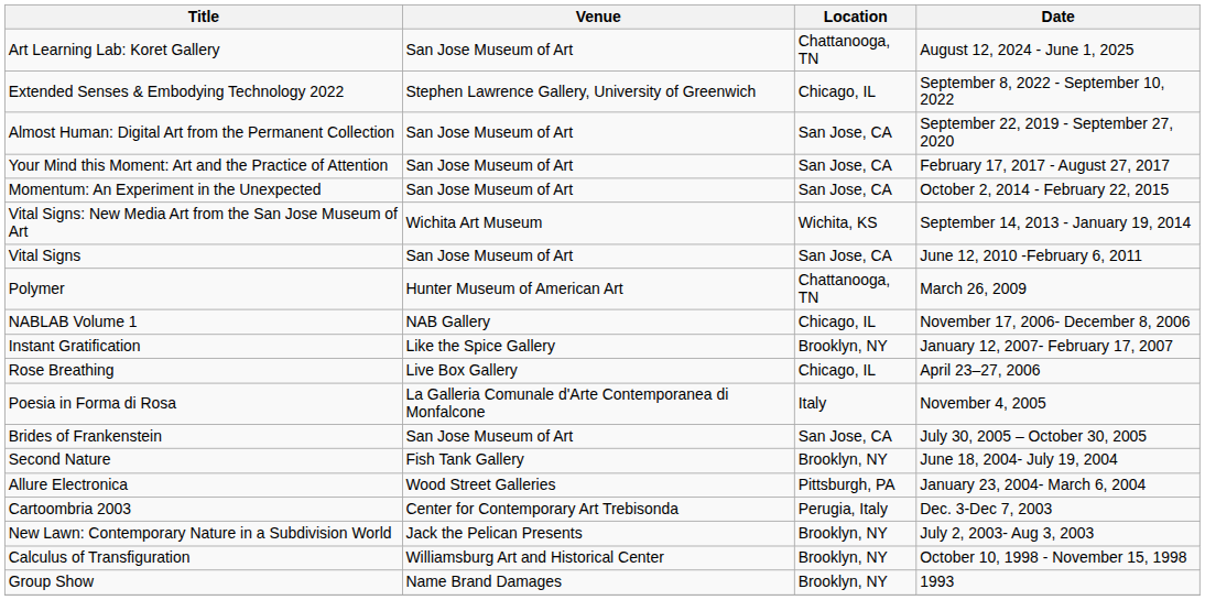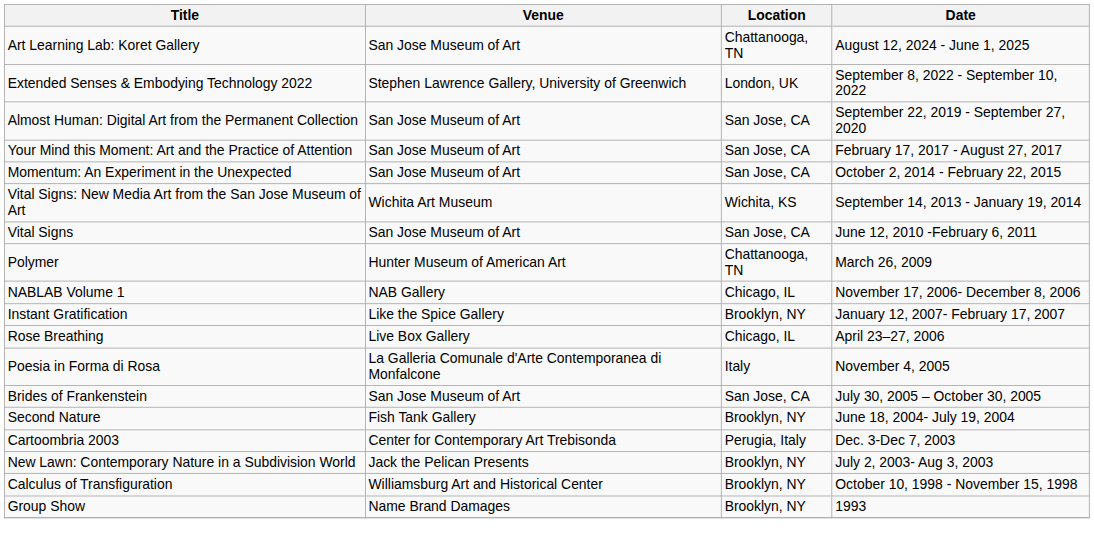 <table class="wikitable">
 <tr>
 <th>Title</th>
 <th>Venue</th>
 <th>Location</th>
 <th>Date</th>
 </tr>
 <tr>
 <td>Art Learning Lab: Koret Gallery</td>
 <td>San Jose Museum of Art</td>
 <td>Chattanooga, TN</td>
 <td>August 12, 2024 - June 1, 2025</td>
 </tr>
 <tr>
 <td>Extended Senses & Embodying Technology 2022</td>
 <td>Stephen Lawrence Gallery, University of Greenwich</td>
-<td>Chicago, IL</td>
+<td>London, UK</td>
 <td>September 8, 2022 - September 10, 2022</td>
 </tr>
 <tr>
 <td>Almost Human: Digital Art from the Permanent Collection</td>
 <td>San Jose Museum of Art</td>
 <td>San Jose, CA</td>
 <td>September 22, 2019 - September 27, 2020</td>
 </tr>
 <tr>
 <td>Your Mind this Moment: Art and the Practice of Attention</td>
 <td>San Jose Museum of Art</td>
 <td>San Jose, CA</td>
 <td>February 17, 2017 - August 27, 2017</td>
 </tr>
 <tr>
 <td>Momentum: An Experiment in the Unexpected</td>
 <td>San Jose Museum of Art</td>
 <td>San Jose, CA</td>
 <td>October 2, 2014 - February 22, 2015</td>
 </tr>
 <tr>
 <td>Vital Signs: New Media Art from the San Jose Museum of Art</td>
 <td>Wichita Art Museum</td>
 <td>Wichita, KS</td>
 <td>September 14, 2013 - January 19, 2014</td>
 </tr>
 <tr>
 <td>Vital Signs</td>
 <td>San Jose Museum of Art</td>
 <td>San Jose, CA</td>
 <td>June 12, 2010 -February 6, 2011</td>
 </tr>
 <tr>
 <td>Polymer</td>
 <td>Hunter Museum of American Art</td>
 <td>Chattanooga, TN</td>
 <td>March 26, 2009</td>
 </tr>
 <tr>
 <td>NABLAB Volume 1</td>
 <td>NAB Gallery</td>
 <td>Chicago, IL</td>
 <td>November 17, 2006- December 8, 2006</td>
 </tr>
 <tr>
 <td>Instant Gratification</td>
 <td>Like the Spice Gallery</td>
 <td>Brooklyn, NY</td>
 <td>January 12, 2007- February 17, 2007</td>
 </tr>
 <tr>
 <td>Rose Breathing</td>
 <td>Live Box Gallery</td>
 <td>Chicago, IL</td>
 <td>April 23–27, 2006</td>
 </tr>
 <tr>
 <td>Poesia in Forma di Rosa</td>
 <td>La Galleria Comunale d'Arte Contemporanea di Monfalcone</td>
 <td>Italy</td>
 <td>November 4, 2005</td>
 </tr>
 <tr>
 <td>Brides of Frankenstein</td>
 <td>San Jose Museum of Art</td>
 <td>San Jose, CA</td>
 <td>July 30, 2005 – October 30, 2005</td>
 </tr>
 <tr>
 <td>Second Nature</td>
 <td>Fish Tank Gallery</td>
 <td>Brooklyn, NY</td>
 <td>June 18, 2004- July 19, 2004</td>
 </tr>
 <tr>
-<td>Allure Electronica</td>
-<td>Wood Street Galleries</td>
-<td>Pittsburgh, PA</td>
-<td>January 23, 2004- March 6, 2004</td>
-</tr>
-<tr>
 <td>Cartoombria 2003</td>
 <td>Center for Contemporary Art Trebisonda</td>
 <td>Perugia, Italy</td>
 <td>Dec. 3-Dec 7, 2003</td>
 </tr>
 <tr>
 <td>New Lawn: Contemporary Nature in a Subdivision World</td>
 <td>Jack the Pelican Presents</td>
 <td>Brooklyn, NY</td>
 <td>July 2, 2003- Aug 3, 2003</td>
 </tr>
 <tr>
 <td>Calculus of Transfiguration</td>
 <td>Williamsburg Art and Historical Center</td>
 <td>Brooklyn, NY</td>
 <td>October 10, 1998 - November 15, 1998</td>
 </tr>
 <tr>
 <td>Group Show</td>
 <td>Name Brand Damages</td>
 <td>Brooklyn, NY</td>
 <td>1993</td>
 </tr>
 <tr>
 </tr>
 </table>
